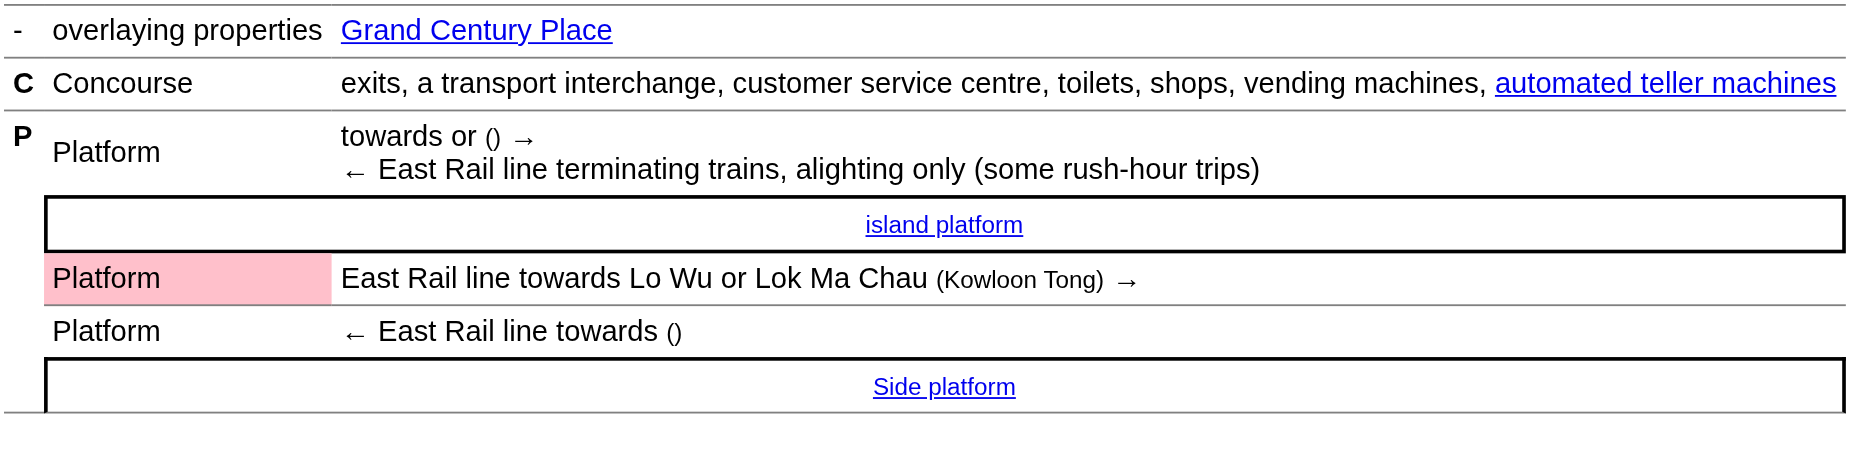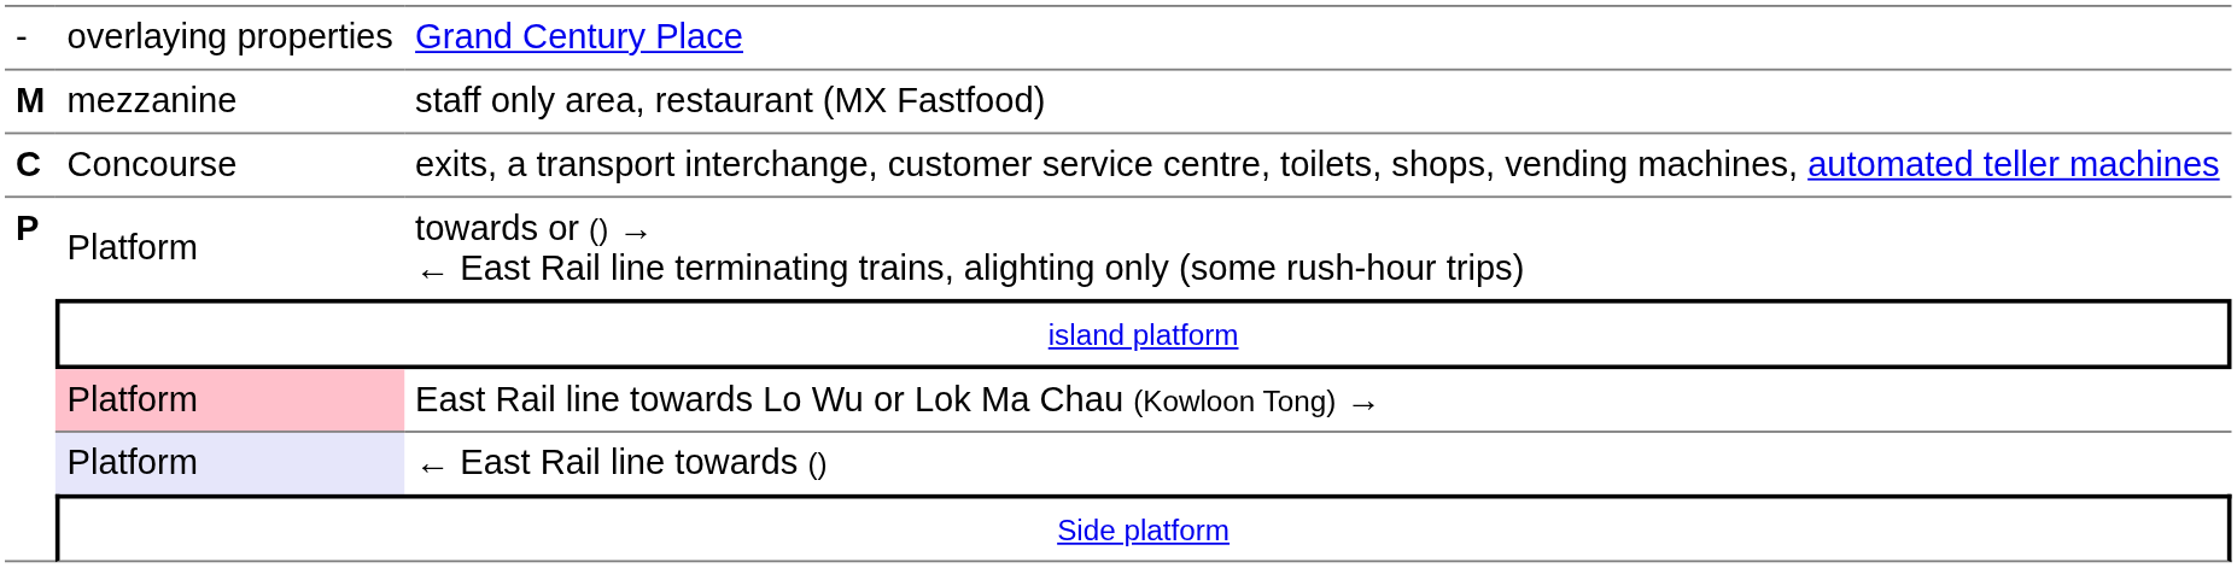 <table border=0 cellspacing=0 cellpadding=5px>
 <tr>
 <td style="border-bottom:solid 1px gray;border-top:solid 1px gray;vertical-align:top;">-</td>
 <td style="border-top:solid 1px gray;border-bottom:solid 1px gray;vertical-align:top;">overlaying properties</td>
 <td style="border-top:solid 1px gray;border-bottom:solid 1px gray;vertical-align:top;"><a href='#'>Grand Century Place</a></td>
+</tr>
+<tr>
+<td style="border-bottom:solid 1px gray;vertical-align:top;"><strong>M</strong></td>
+<td style="border-bottom:solid 1px gray;vertical-align:top;">mezzanine</td>
+<td style="border-bottom:solid 1px gray;vertical-align:top;">staff only area, restaurant (MX Fastfood)</td>
 </tr>
 <tr>
 <td style="border-bottom:solid 1px gray;vertical-align:top;" rowspan=1><strong>C</strong></td>
 <td style="border-bottom:solid 1px gray;vertical-align:top;" rowspan=1>Concourse</td>
 <td style="border-bottom:solid 1px gray;">exits, a transport interchange, customer service centre, toilets, shops, vending machines, <a href='#'>automated teller machines</a></td>
 </tr>
 <tr>
 <td style="border-bottom:solid 1px gray;vertical-align:top;" rowspan=5><strong>P</strong></td>
 <td>Platform </td>
 <td>  towards  or  <small>()</small> →<br>←  East Rail line terminating trains, alighting only (some rush-hour trips)</td>
 </tr>
 <tr>
 <td style="border-top:solid 2px black;border-right:solid 2px black;border-left:solid 2px black;border-bottom:solid 2px black;text-align:center;" colspan=2><small><a href='#'>island platform</a></small></td>
 </tr>
 <tr>
 <td style="background: pink; border-bottom:solid 1px gray;">Platform </td>
 <td style="border-bottom:solid 1px gray;">  East Rail line towards Lo Wu or Lok Ma Chau <small>(Kowloon Tong)</small> →</td>
 </tr>
 <tr>
-<td>Platform </td>
+<td style="background: lavender;">Platform </td>
 <td>←  East Rail line towards  <small>()</small></td>
 </tr>
 <tr>
 <td style="border-top:solid 2px black;border-right:solid 2px black;border-left:solid 2px black;border-bottom:solid 1px gray;text-align:center;" colspan=2><small><a href='#'>Side platform</a></small></td>
 </tr>
 </table>
